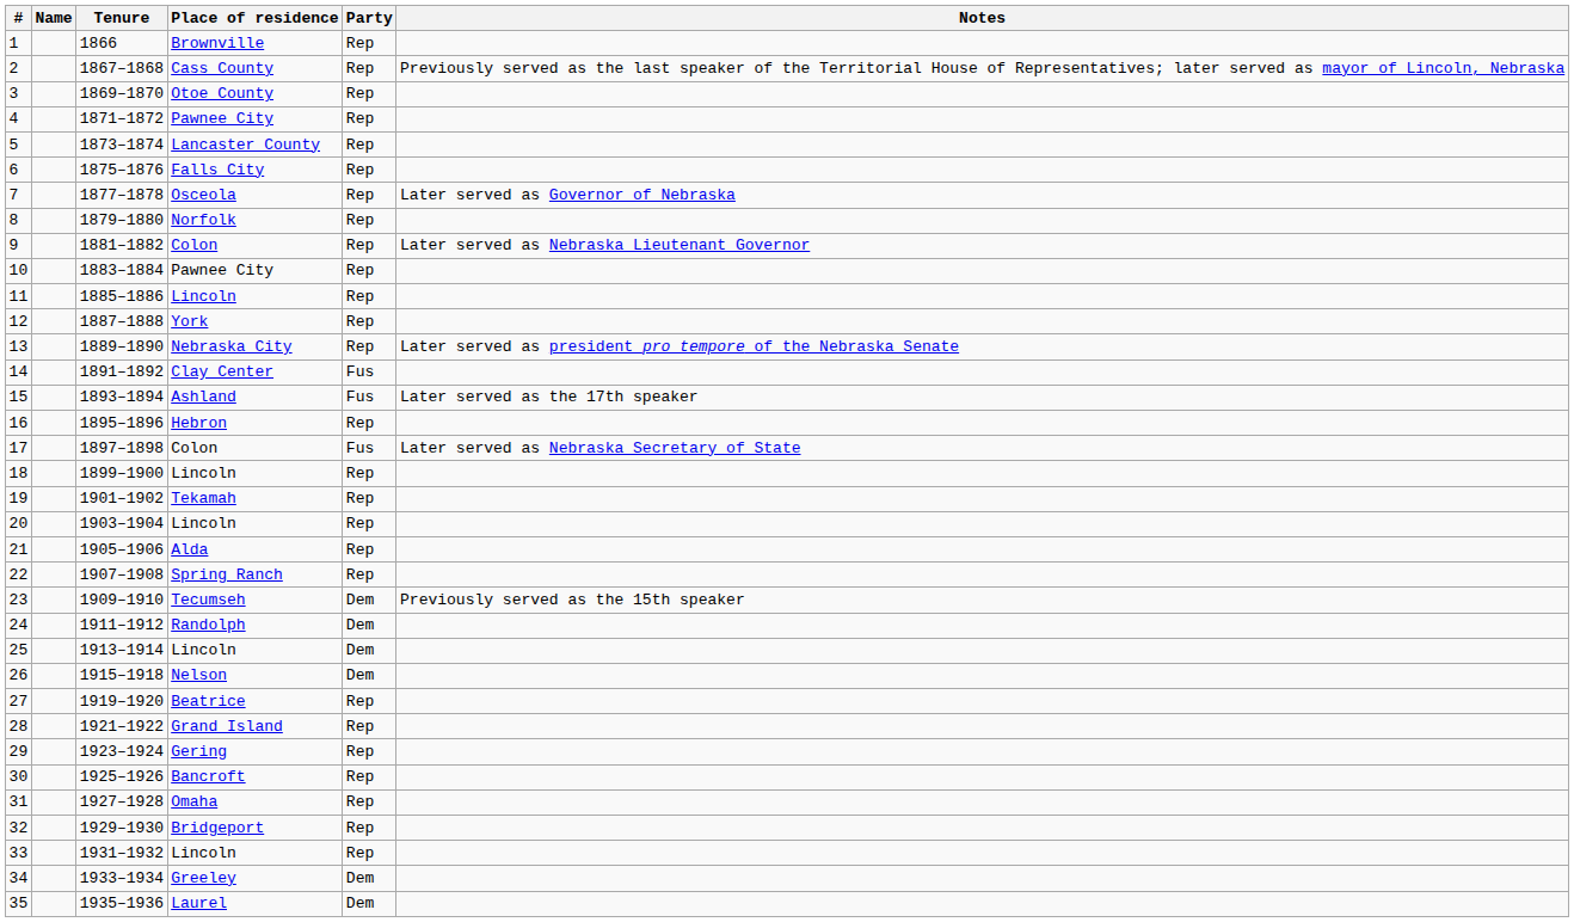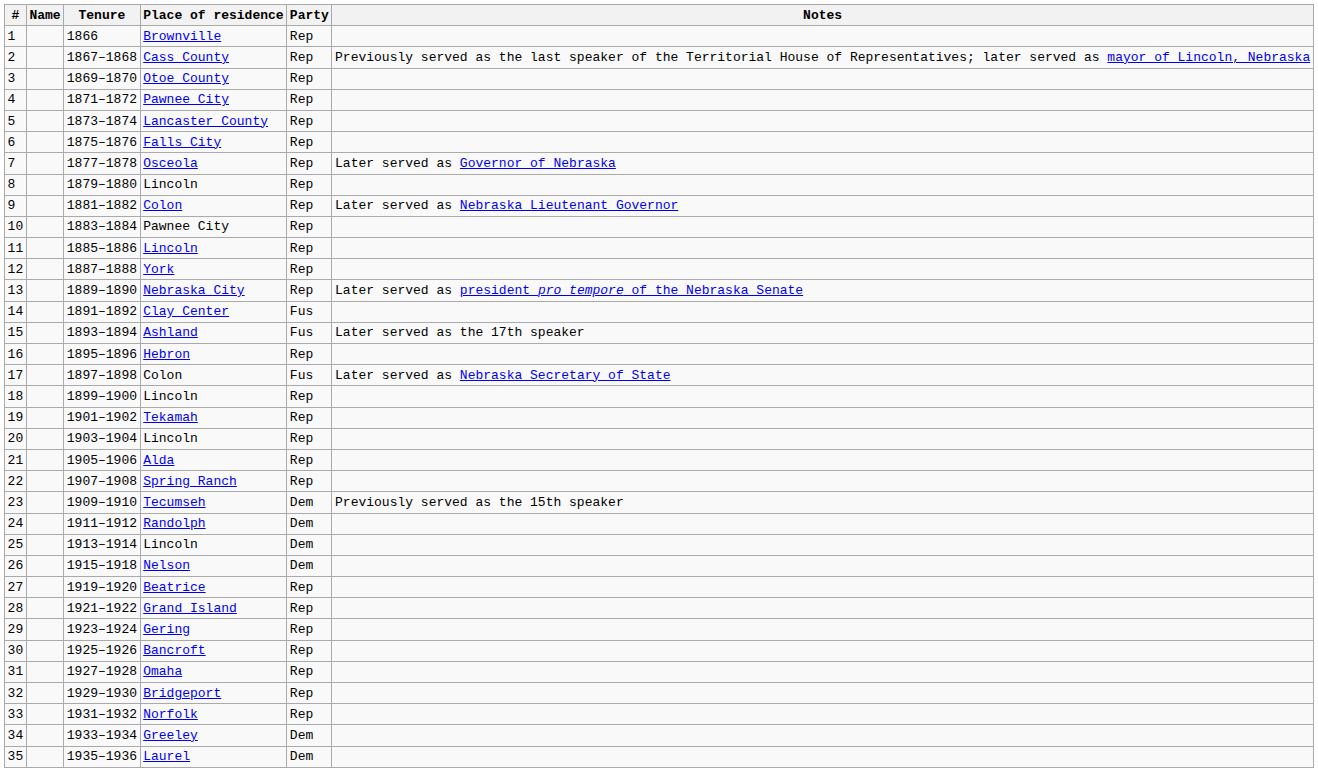 <table class="wikitable sortable">
 <tr>
 <th>#</th>
 <th>Name</th>
 <th>Tenure</th>
 <th>Place of residence</th>
 <th>Party</th>
 <th>Notes</th>
 </tr>
 <tr>
 <td>1</td>
 <td></td>
 <td>1866</td>
 <td><a href='#'>Brownville</a></td>
 <td>Rep</td>
 <td></td>
 </tr>
 <tr>
 <td>2</td>
 <td></td>
 <td>1867–1868</td>
 <td><a href='#'>Cass County</a></td>
 <td>Rep</td>
 <td>Previously served as the last speaker of the Territorial House of Representatives; later served as <a href='#'>mayor of Lincoln, Nebraska</a></td>
 </tr>
 <tr>
 <td>3</td>
 <td></td>
 <td>1869–1870</td>
 <td><a href='#'>Otoe County</a></td>
 <td>Rep</td>
 <td></td>
 </tr>
 <tr>
 <td>4</td>
 <td></td>
 <td>1871–1872</td>
 <td><a href='#'>Pawnee City</a></td>
 <td>Rep</td>
 <td></td>
 </tr>
 <tr>
 <td>5</td>
 <td></td>
 <td>1873–1874</td>
 <td><a href='#'>Lancaster County</a></td>
 <td>Rep</td>
 <td></td>
 </tr>
 <tr>
 <td>6</td>
 <td></td>
 <td>1875–1876</td>
 <td><a href='#'>Falls City</a></td>
 <td>Rep</td>
 <td></td>
 </tr>
 <tr>
 <td>7</td>
 <td></td>
 <td>1877–1878</td>
 <td><a href='#'>Osceola</a></td>
 <td>Rep</td>
 <td>Later served as <a href='#'>Governor of Nebraska</a></td>
 </tr>
 <tr>
 <td>8</td>
 <td></td>
 <td>1879–1880</td>
-<td><a href='#'>Norfolk</a></td>
+<td>Lincoln</td>
 <td>Rep</td>
 <td></td>
 </tr>
 <tr>
 <td>9</td>
 <td></td>
 <td>1881–1882</td>
 <td><a href='#'>Colon</a></td>
 <td>Rep</td>
 <td>Later served as <a href='#'>Nebraska Lieutenant Governor</a></td>
 </tr>
 <tr>
 <td>10</td>
 <td></td>
 <td>1883–1884</td>
 <td>Pawnee City</td>
 <td>Rep</td>
 <td></td>
 </tr>
 <tr>
 <td>11</td>
 <td></td>
 <td>1885–1886</td>
 <td><a href='#'>Lincoln</a></td>
 <td>Rep</td>
 <td></td>
 </tr>
 <tr>
 <td>12</td>
 <td></td>
 <td>1887–1888</td>
 <td><a href='#'>York</a></td>
 <td>Rep</td>
 <td></td>
 </tr>
 <tr>
 <td>13</td>
 <td></td>
 <td>1889–1890</td>
 <td><a href='#'>Nebraska City</a></td>
 <td>Rep</td>
 <td>Later served as <a href='#'>president <em>pro tempore</em> of the Nebraska Senate</a></td>
 </tr>
 <tr>
 <td>14</td>
 <td></td>
 <td>1891–1892</td>
 <td><a href='#'>Clay Center</a></td>
 <td>Fus</td>
 <td></td>
 </tr>
 <tr>
 <td>15</td>
 <td></td>
 <td>1893–1894</td>
 <td><a href='#'>Ashland</a></td>
 <td>Fus</td>
 <td>Later served as the 17th speaker</td>
 </tr>
 <tr>
 <td>16</td>
 <td></td>
 <td>1895–1896</td>
 <td><a href='#'>Hebron</a></td>
 <td>Rep</td>
 <td></td>
 </tr>
 <tr>
 <td>17</td>
 <td></td>
 <td>1897–1898</td>
 <td>Colon</td>
 <td>Fus</td>
 <td>Later served as <a href='#'>Nebraska Secretary of State</a></td>
 </tr>
 <tr>
 <td>18</td>
 <td></td>
 <td>1899–1900</td>
 <td>Lincoln</td>
 <td>Rep</td>
 <td></td>
 </tr>
 <tr>
 <td>19</td>
 <td></td>
 <td>1901–1902</td>
 <td><a href='#'>Tekamah</a></td>
 <td>Rep</td>
 <td></td>
 </tr>
 <tr>
 <td>20</td>
 <td></td>
 <td>1903–1904</td>
 <td>Lincoln</td>
 <td>Rep</td>
 <td></td>
 </tr>
 <tr>
 <td>21</td>
 <td></td>
 <td>1905–1906</td>
 <td><a href='#'>Alda</a></td>
 <td>Rep</td>
 <td></td>
 </tr>
 <tr>
 <td>22</td>
 <td></td>
 <td>1907–1908</td>
 <td><a href='#'>Spring Ranch</a></td>
 <td>Rep</td>
 <td></td>
 </tr>
 <tr>
 <td>23</td>
 <td></td>
 <td>1909–1910</td>
 <td><a href='#'>Tecumseh</a></td>
 <td>Dem</td>
 <td>Previously served as the 15th speaker</td>
 </tr>
 <tr>
 <td>24</td>
 <td></td>
 <td>1911–1912</td>
 <td><a href='#'>Randolph</a></td>
 <td>Dem</td>
 <td></td>
 </tr>
 <tr>
 <td>25</td>
 <td></td>
 <td>1913–1914</td>
 <td>Lincoln</td>
 <td>Dem</td>
 <td></td>
 </tr>
 <tr>
 <td>26</td>
 <td></td>
 <td>1915–1918</td>
 <td><a href='#'>Nelson</a></td>
 <td>Dem</td>
 <td></td>
 </tr>
 <tr>
 <td>27</td>
 <td></td>
 <td>1919–1920</td>
 <td><a href='#'>Beatrice</a></td>
 <td>Rep</td>
 <td></td>
 </tr>
 <tr>
 <td>28</td>
 <td></td>
 <td>1921–1922</td>
 <td><a href='#'>Grand Island</a></td>
 <td>Rep</td>
 <td></td>
 </tr>
 <tr>
 <td>29</td>
 <td></td>
 <td>1923–1924</td>
 <td><a href='#'>Gering</a></td>
 <td>Rep</td>
 <td></td>
 </tr>
 <tr>
 <td>30</td>
 <td></td>
 <td>1925–1926</td>
 <td><a href='#'>Bancroft</a></td>
 <td>Rep</td>
 <td></td>
 </tr>
 <tr>
 <td>31</td>
 <td></td>
 <td>1927–1928</td>
 <td><a href='#'>Omaha</a></td>
 <td>Rep</td>
 <td></td>
 </tr>
 <tr>
 <td>32</td>
 <td></td>
 <td>1929–1930</td>
 <td><a href='#'>Bridgeport</a></td>
 <td>Rep</td>
 <td></td>
 </tr>
 <tr>
 <td>33</td>
 <td></td>
 <td>1931–1932</td>
-<td>Lincoln</td>
+<td><a href='#'>Norfolk</a></td>
 <td>Rep</td>
 <td></td>
 </tr>
 <tr>
 <td>34</td>
 <td></td>
 <td>1933–1934</td>
 <td><a href='#'>Greeley</a></td>
 <td>Dem</td>
 <td></td>
 </tr>
 <tr>
 <td>35</td>
 <td></td>
 <td>1935–1936</td>
 <td><a href='#'>Laurel</a></td>
 <td>Dem</td>
 <td></td>
 </tr>
 <tr>
 </tr>
 </table>
